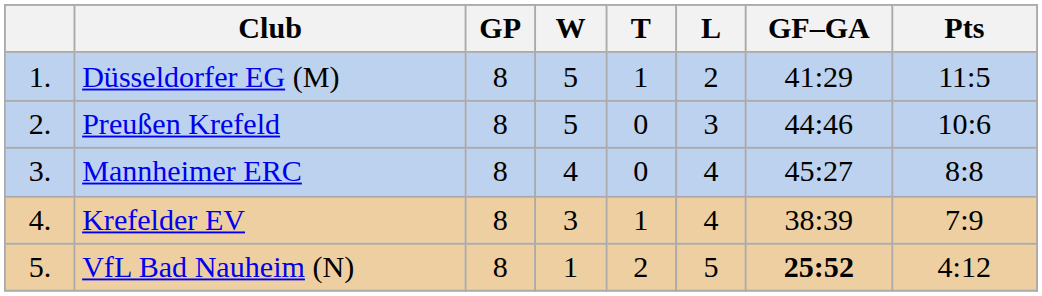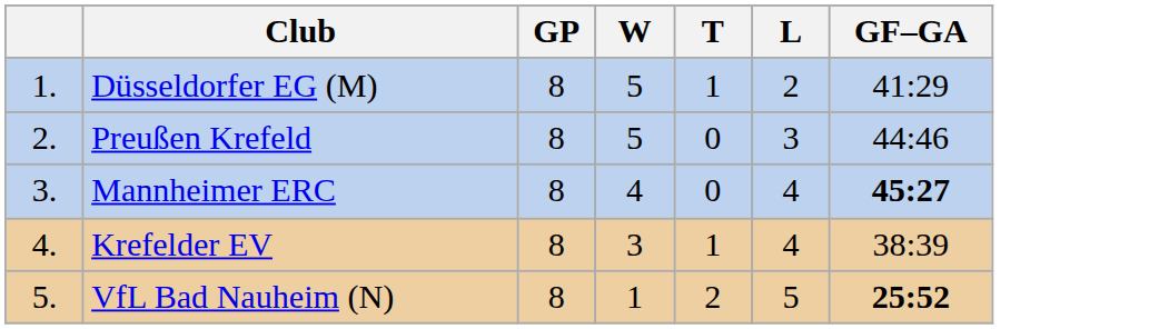 <table class="wikitable">
 <tr>
 <th width="30"></th>
 <th width="200">Club</th>
 <th width="30">GP</th>
 <th width="30">W</th>
 <th width="30">T</th>
 <th width="30">L</th>
 <th width="70">GF–GA</th>
-<th width="70">Pts</th>
 </tr>
 <tr bgcolor="#BCD2EE" align="center">
 <td>1.</td>
 <td align="left"><a href='#'>Düsseldorfer EG</a> (M)</td>
 <td>8</td>
 <td>5</td>
 <td>1</td>
 <td>2</td>
 <td>41:29</td>
-<td>11:5</td>
 </tr>
 <tr bgcolor=#BCD2EE align="center">
 <td>2.</td>
 <td align="left"><a href='#'>Preußen Krefeld</a></td>
 <td>8</td>
 <td>5</td>
 <td>0</td>
 <td>3</td>
 <td>44:46</td>
-<td>10:6</td>
 </tr>
 <tr bgcolor=#BCD2EE align="center">
 <td>3.</td>
 <td align="left"><a href='#'>Mannheimer ERC</a></td>
 <td>8</td>
 <td>4</td>
 <td>0</td>
 <td>4</td>
-<td>45:27</td>
-<td>8:8</td>
+<td><strong>45:27</strong></td>
 </tr>
 <tr bgcolor=#EECFA1 align="center">
 <td>4.</td>
 <td align="left"><a href='#'>Krefelder EV</a></td>
 <td>8</td>
 <td>3</td>
 <td>1</td>
 <td>4</td>
 <td>38:39</td>
-<td>7:9</td>
 </tr>
 <tr bgcolor=#EECFA1 align="center">
 <td>5.</td>
 <td align="left"><a href='#'>VfL Bad Nauheim</a> (N)</td>
 <td>8</td>
 <td>1</td>
 <td>2</td>
 <td>5</td>
 <td><strong>25:52</strong></td>
-<td>4:12</td>
 </tr>
 </table>
